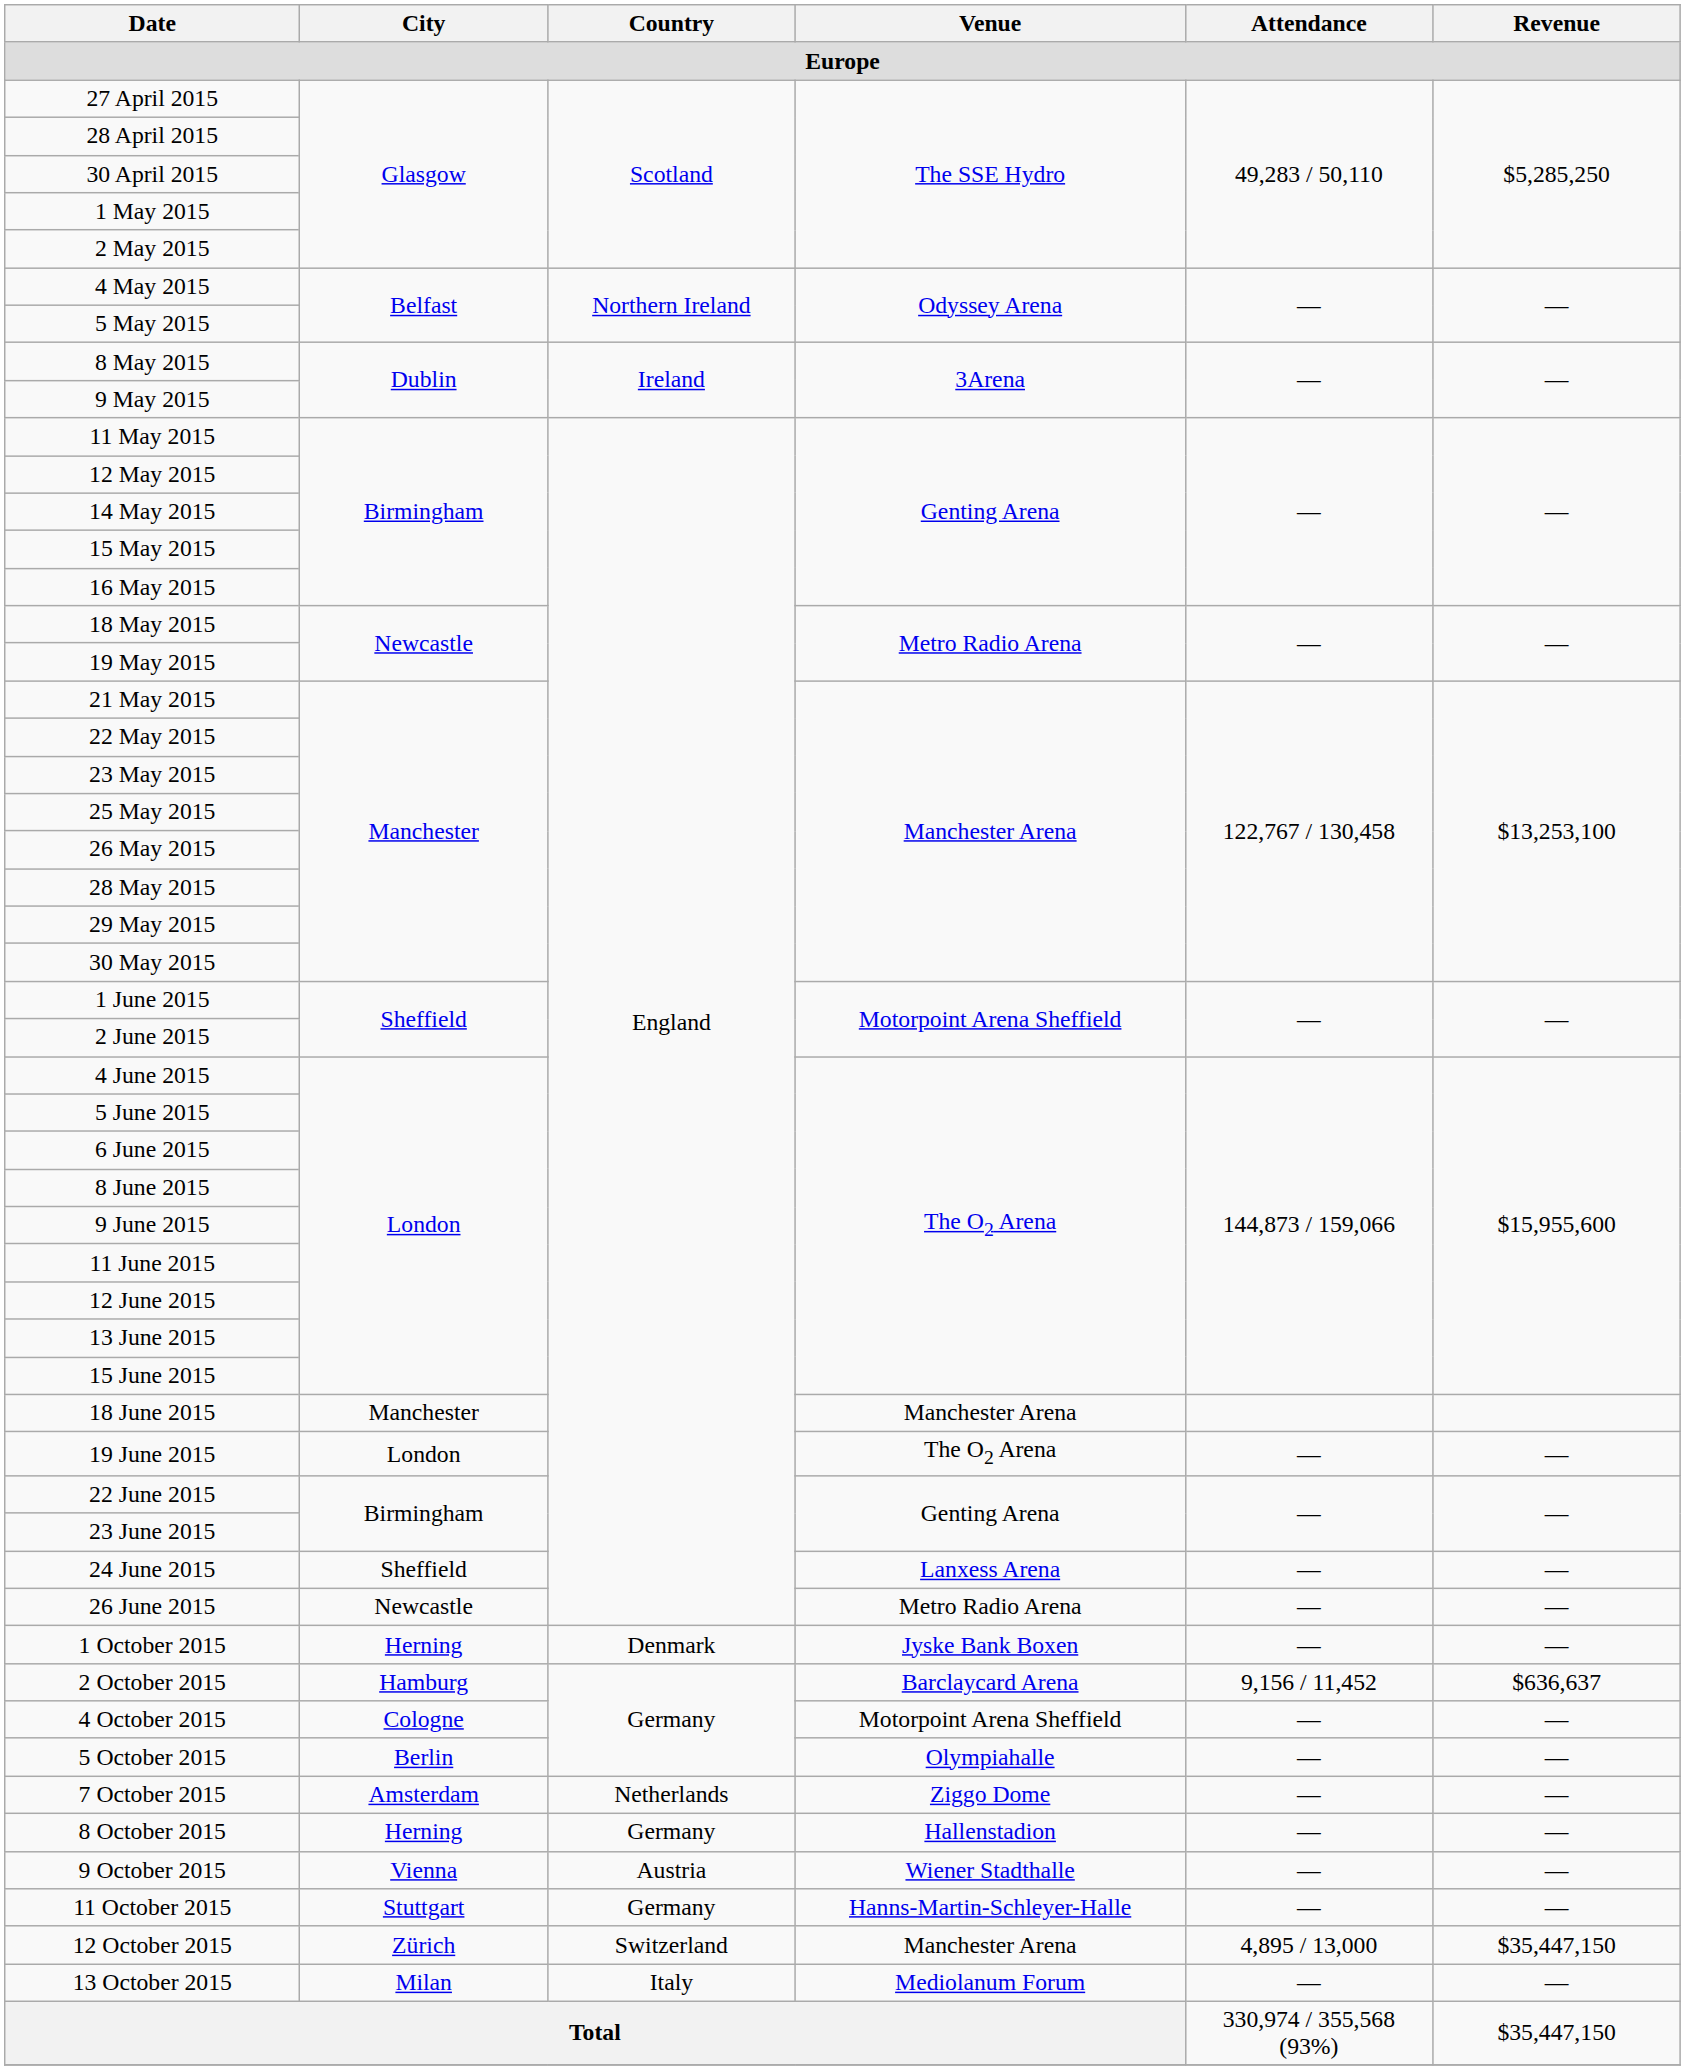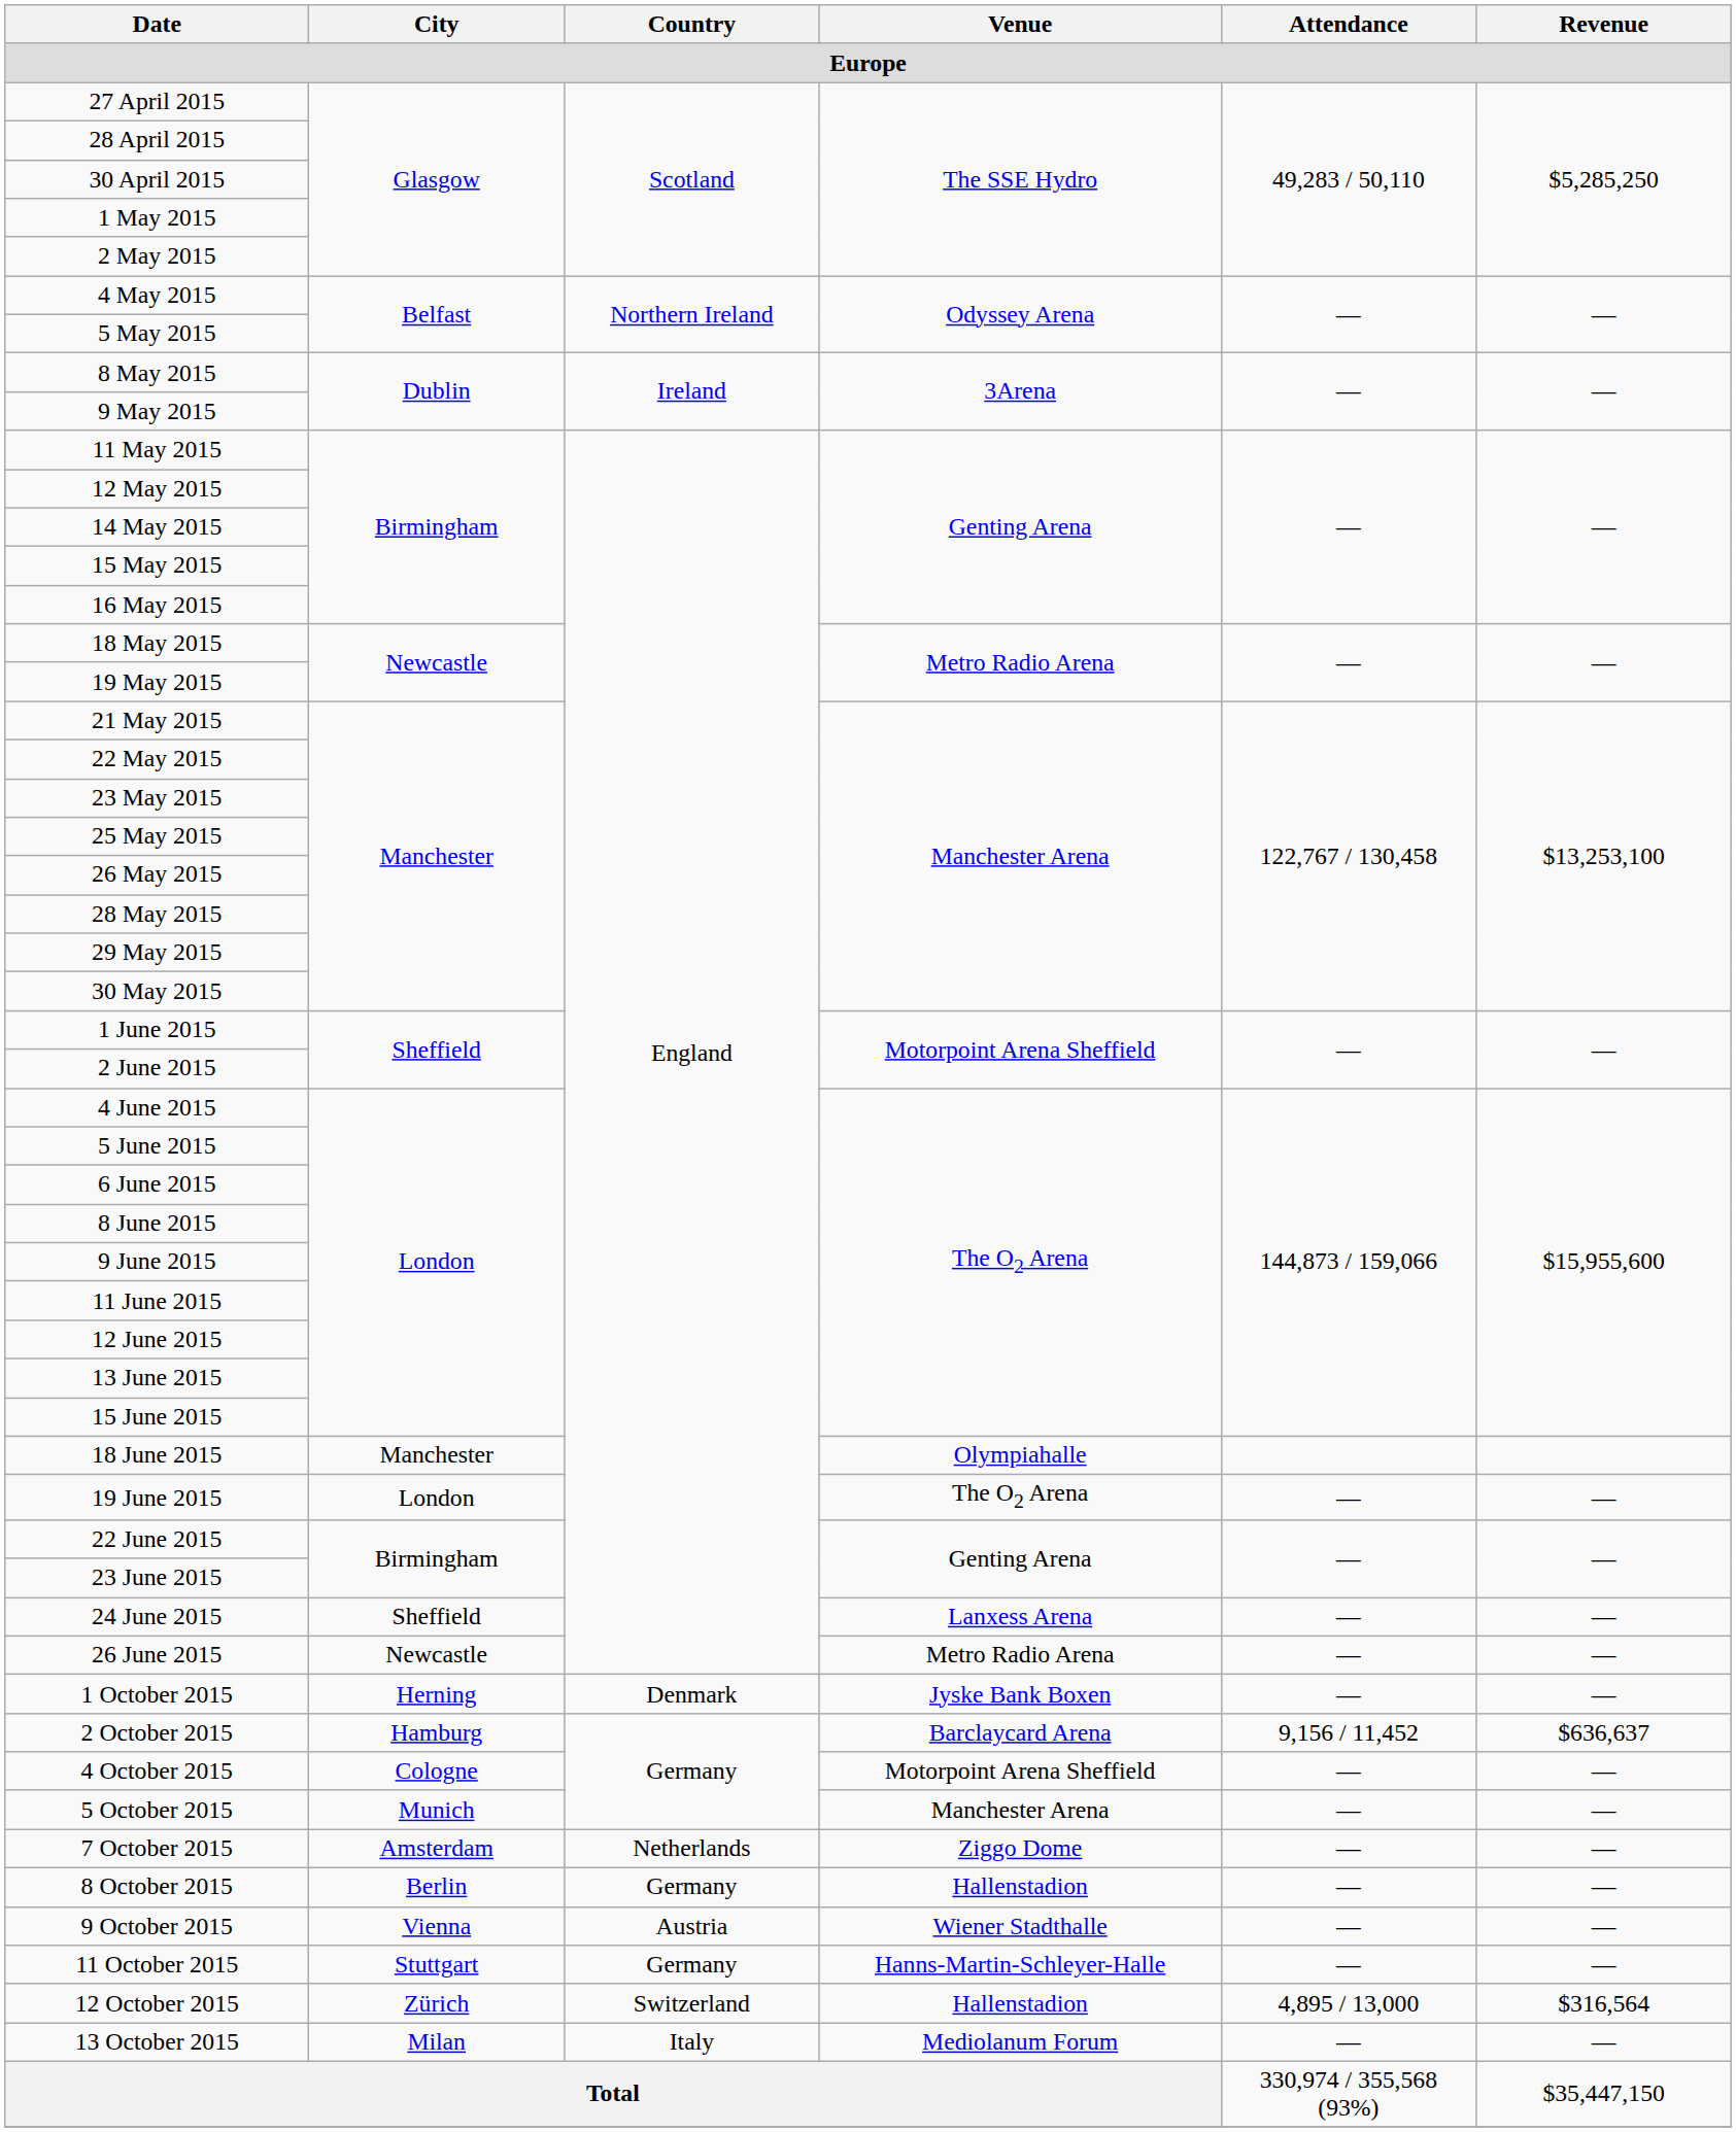 <table class="wikitable" style="text-align:center;">
 <tr>
 <th scope="col" style="width:12em;">Date</th>
 <th scope="col" style="width:10em;">City</th>
 <th scope="col" style="width:10em;">Country</th>
 <th scope="col" style="width:16em;">Venue</th>
 <th scope="col" style="width:10em;">Attendance</th>
 <th scope="col" style="width:10em;">Revenue</th>
 </tr>
 <tr style="background:#ddd;">
 <td colspan="6"><strong>Europe</strong></td>
 </tr>
 <tr>
 <td>27 April 2015</td>
 <td rowspan="5"><a href='#'>Glasgow</a></td>
 <td rowspan="5"><a href='#'>Scotland</a></td>
 <td rowspan="5"><a href='#'>The SSE Hydro</a></td>
 <td rowspan="5">49,283 / 50,110</td>
 <td rowspan="5">$5,285,250</td>
 </tr>
 <tr>
 <td>28 April 2015</td>
 </tr>
 <tr>
 <td>30 April  2015</td>
 </tr>
 <tr>
 <td>1 May  2015</td>
 </tr>
 <tr>
 <td>2 May 2015</td>
 </tr>
 <tr>
 <td>4 May  2015</td>
 <td rowspan="2"><a href='#'>Belfast</a></td>
 <td rowspan="2"><a href='#'>Northern Ireland</a></td>
 <td rowspan="2"><a href='#'>Odyssey Arena</a></td>
 <td rowspan="2">—</td>
 <td rowspan="2">—</td>
 </tr>
 <tr>
 <td>5 May 2015</td>
 </tr>
 <tr>
 <td>8 May 2015</td>
 <td rowspan="2"><a href='#'>Dublin</a></td>
 <td rowspan="2"><a href='#'>Ireland</a></td>
 <td rowspan="2"><a href='#'>3Arena</a></td>
 <td rowspan="2">—</td>
 <td rowspan="2">—</td>
 </tr>
 <tr>
 <td>9 May 2015</td>
 </tr>
 <tr>
 <td>11 May 2015</td>
 <td rowspan="5"><a href='#'>Birmingham</a></td>
 <td rowspan="32">England</td>
 <td rowspan="5"><a href='#'>Genting Arena</a></td>
 <td rowspan="5">—</td>
 <td rowspan="5">—</td>
 </tr>
 <tr>
 <td>12 May 2015</td>
 </tr>
 <tr>
 <td>14 May 2015</td>
 </tr>
 <tr>
 <td>15 May 2015</td>
 </tr>
 <tr>
 <td>16 May 2015</td>
 </tr>
 <tr>
 <td>18 May 2015</td>
 <td rowspan="2"><a href='#'>Newcastle</a></td>
 <td rowspan="2"><a href='#'>Metro Radio Arena</a></td>
 <td rowspan="2">—</td>
 <td rowspan="2">—</td>
 </tr>
 <tr>
 <td>19 May 2015</td>
 </tr>
 <tr>
 <td>21 May 2015</td>
 <td rowspan="8"><a href='#'>Manchester</a></td>
 <td rowspan="8"><a href='#'>Manchester Arena</a></td>
 <td rowspan="8">122,767 / 130,458</td>
 <td rowspan="8">$13,253,100</td>
 </tr>
 <tr>
 <td>22 May 2015</td>
 </tr>
 <tr>
 <td>23 May 2015</td>
 </tr>
 <tr>
 <td>25 May 2015</td>
 </tr>
 <tr>
 <td>26 May 2015</td>
 </tr>
 <tr>
 <td>28 May 2015</td>
 </tr>
 <tr>
 <td>29 May 2015</td>
 </tr>
 <tr>
 <td>30 May 2015</td>
 </tr>
 <tr>
 <td>1 June 2015</td>
 <td rowspan="2"><a href='#'>Sheffield</a></td>
 <td rowspan="2"><a href='#'>Motorpoint Arena Sheffield</a></td>
 <td rowspan="2">—</td>
 <td rowspan="2">—</td>
 </tr>
 <tr>
 <td>2 June 2015</td>
 </tr>
 <tr>
 <td>4 June 2015</td>
 <td rowspan="9"><a href='#'>London</a></td>
 <td rowspan="9"><a href='#'>The O<sub>2</sub> Arena</a></td>
 <td rowspan="9">144,873 / 159,066</td>
 <td rowspan="9">$15,955,600</td>
 </tr>
 <tr>
 <td>5 June 2015</td>
 </tr>
 <tr>
 <td>6 June 2015</td>
 </tr>
 <tr>
 <td>8 June 2015</td>
 </tr>
 <tr>
 <td>9 June 2015</td>
 </tr>
 <tr>
 <td>11 June 2015</td>
 </tr>
 <tr>
 <td>12 June  2015</td>
 </tr>
 <tr>
 <td>13 June 2015</td>
 </tr>
 <tr>
 <td>15 June 2015</td>
 </tr>
 <tr>
 <td>18 June 2015</td>
 <td rowspan="1">Manchester</td>
-<td rowspan="1">Manchester Arena</td>
+<td><a href='#'>Olympiahalle</a></td>
 <td></td>
 <td></td>
 </tr>
 <tr>
 <td>19 June 2015</td>
 <td rowspan="1">London</td>
 <td rowspan="1">The O<sub>2</sub> Arena</td>
 <td>—</td>
 <td>—</td>
 </tr>
 <tr>
 <td>22 June 2015</td>
 <td rowspan="2">Birmingham</td>
 <td rowspan="2">Genting Arena</td>
 <td rowspan="2">—</td>
 <td rowspan="2">—</td>
 </tr>
 <tr>
 <td>23 June 2015</td>
 </tr>
 <tr>
 <td>24 June 2015</td>
 <td>Sheffield</td>
 <td><a href='#'>Lanxess Arena</a></td>
 <td>—</td>
 <td>—</td>
 </tr>
 <tr>
 <td>26 June 2015</td>
 <td Newcastle upon Tyne>Newcastle</td>
 <td>Metro Radio Arena</td>
 <td>—</td>
 <td>—</td>
 </tr>
 <tr>
 <td>1 October 2015</td>
 <td><a href='#'>Herning</a></td>
 <td>Denmark</td>
 <td><a href='#'>Jyske Bank Boxen</a></td>
 <td>—</td>
 <td>—</td>
 </tr>
 <tr>
 <td>2 October 2015</td>
 <td><a href='#'>Hamburg</a></td>
 <td rowspan="3">Germany</td>
 <td><a href='#'>Barclaycard Arena</a></td>
 <td>9,156 / 11,452</td>
 <td>$636,637</td>
 </tr>
 <tr>
 <td>4 October 2015</td>
 <td><a href='#'>Cologne</a></td>
 <td>Motorpoint Arena Sheffield</td>
 <td>—</td>
 <td>—</td>
 </tr>
 <tr>
 <td>5 October 2015</td>
-<td><a href='#'>Berlin</a></td>
-<td><a href='#'>Olympiahalle</a></td>
+<td><a href='#'>Munich</a></td>
+<td rowspan="1">Manchester Arena</td>
 <td>—</td>
 <td>—</td>
 </tr>
 <tr>
 <td>7 October 2015</td>
 <td><a href='#'>Amsterdam</a></td>
 <td>Netherlands</td>
 <td><a href='#'>Ziggo Dome</a></td>
 <td>—</td>
 <td>—</td>
 </tr>
 <tr>
 <td>8 October 2015</td>
-<td><a href='#'>Herning</a></td>
+<td><a href='#'>Berlin</a></td>
 <td>Germany</td>
 <td><a href='#'>Hallenstadion</a></td>
 <td>—</td>
 <td>—</td>
 </tr>
 <tr>
 <td>9 October 2015</td>
 <td><a href='#'>Vienna</a></td>
 <td>Austria</td>
 <td><a href='#'>Wiener Stadthalle</a></td>
 <td>—</td>
 <td>—</td>
 </tr>
 <tr>
 <td>11 October 2015</td>
 <td><a href='#'>Stuttgart</a></td>
 <td>Germany</td>
 <td><a href='#'>Hanns-Martin-Schleyer-Halle</a></td>
 <td>—</td>
 <td>—</td>
 </tr>
 <tr>
 <td>12 October 2015</td>
 <td><a href='#'>Zürich</a></td>
 <td>Switzerland</td>
-<td rowspan="1">Manchester Arena</td>
+<td><a href='#'>Hallenstadion</a></td>
 <td>4,895 / 13,000</td>
-<td>$35,447,150</td>
+<td>$316,564</td>
 </tr>
 <tr>
 <td>13 October 2015</td>
 <td><a href='#'>Milan</a></td>
 <td>Italy</td>
 <td><a href='#'>Mediolanum Forum</a></td>
 <td>—</td>
 <td>—</td>
 </tr>
 <tr>
 <th colspan="4">Total</th>
 <td>330,974 / 355,568<br>(93%)</td>
 <td>$35,447,150</td>
 </tr>
 <tr>
 </tr>
 </table>
